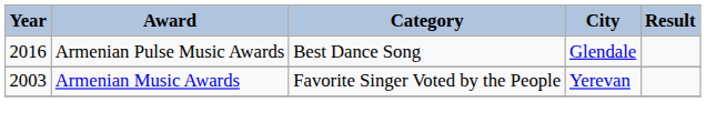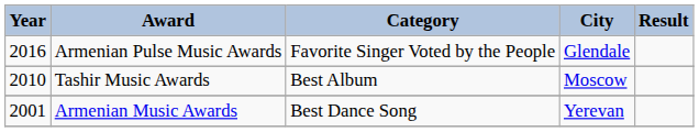 <table class="wikitable" style="font-size:90%;">
 <tr>
 <th style="background:#B0C4DE;"><strong>Year</strong></th>
 <th style="background:#B0C4DE;"><strong>Award</strong></th>
 <th style="background:#B0C4DE;"><strong>Category</strong></th>
 <th style="background:#B0C4DE;"><strong>City</strong></th>
 <th style="background:#B0C4DE;"><strong>Result</strong></th>
 </tr>
 <tr>
 <td>2016</td>
 <td>Armenian Pulse Music Awards</td>
-<td>Best Dance Song</td>
+<td>Favorite Singer Voted by the People</td>
 <td><a href='#'>Glendale</a></td>
 <td></td>
 </tr>
 <tr>
 </tr>
 <tr>
+<td>2010</td>
+<td>Tashir Music Awards</td>
+<td>Best Album</td>
+<td><a href='#'>Moscow</a></td>
+<td></td>
 </tr>
 <tr>
-<td>2003</td>
+</tr>
+<tr>
+<td>2001</td>
 <td><a href='#'>Armenian Music Awards</a></td>
-<td>Favorite Singer Voted by the People</td>
+<td>Best Dance Song</td>
 <td><a href='#'>Yerevan</a></td>
 <td></td>
 </tr>
 <tr>
 </tr>
 </table>
